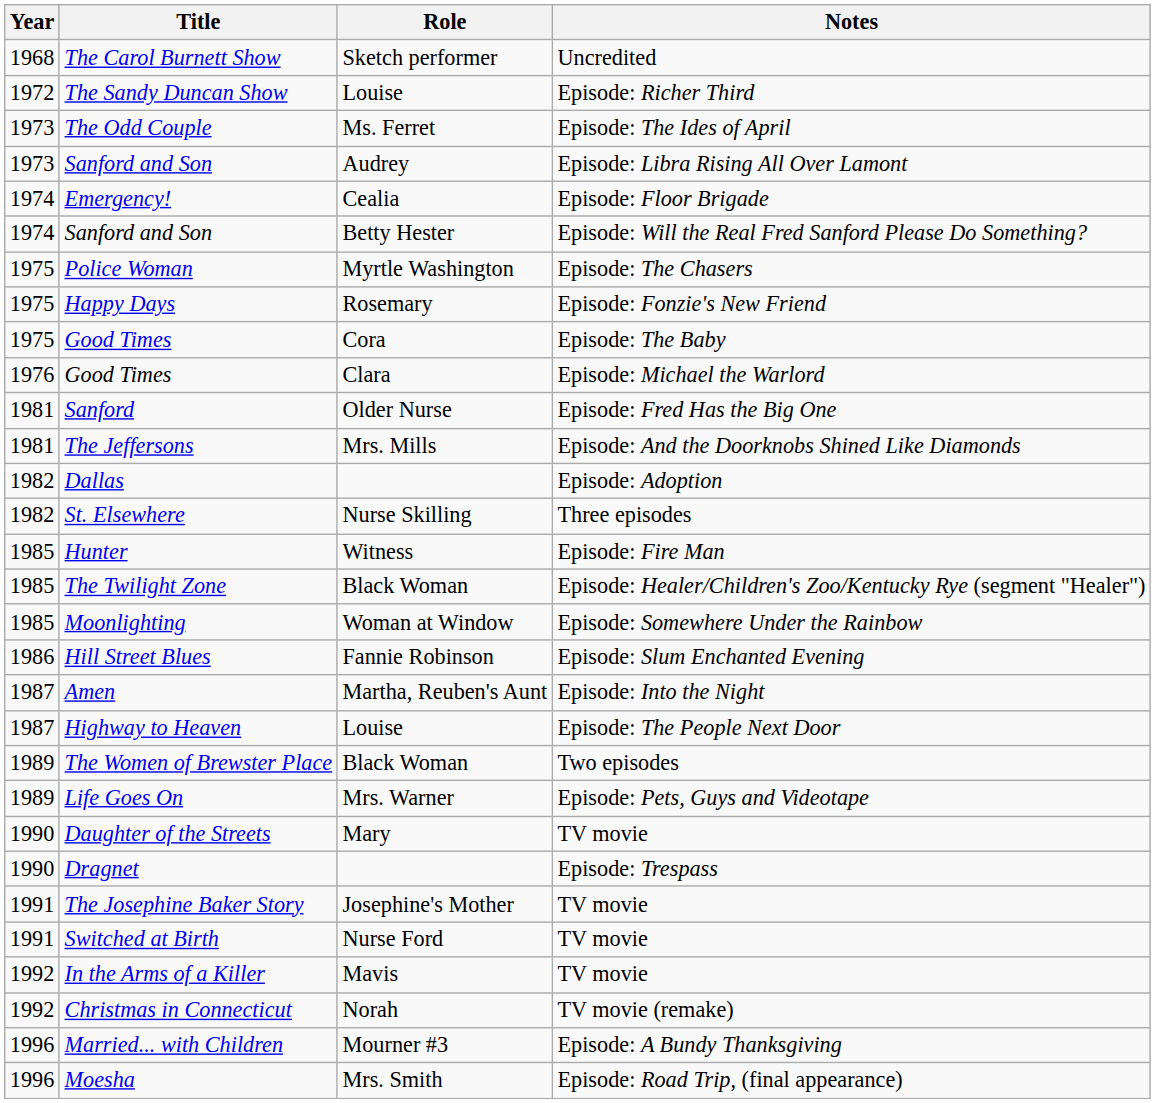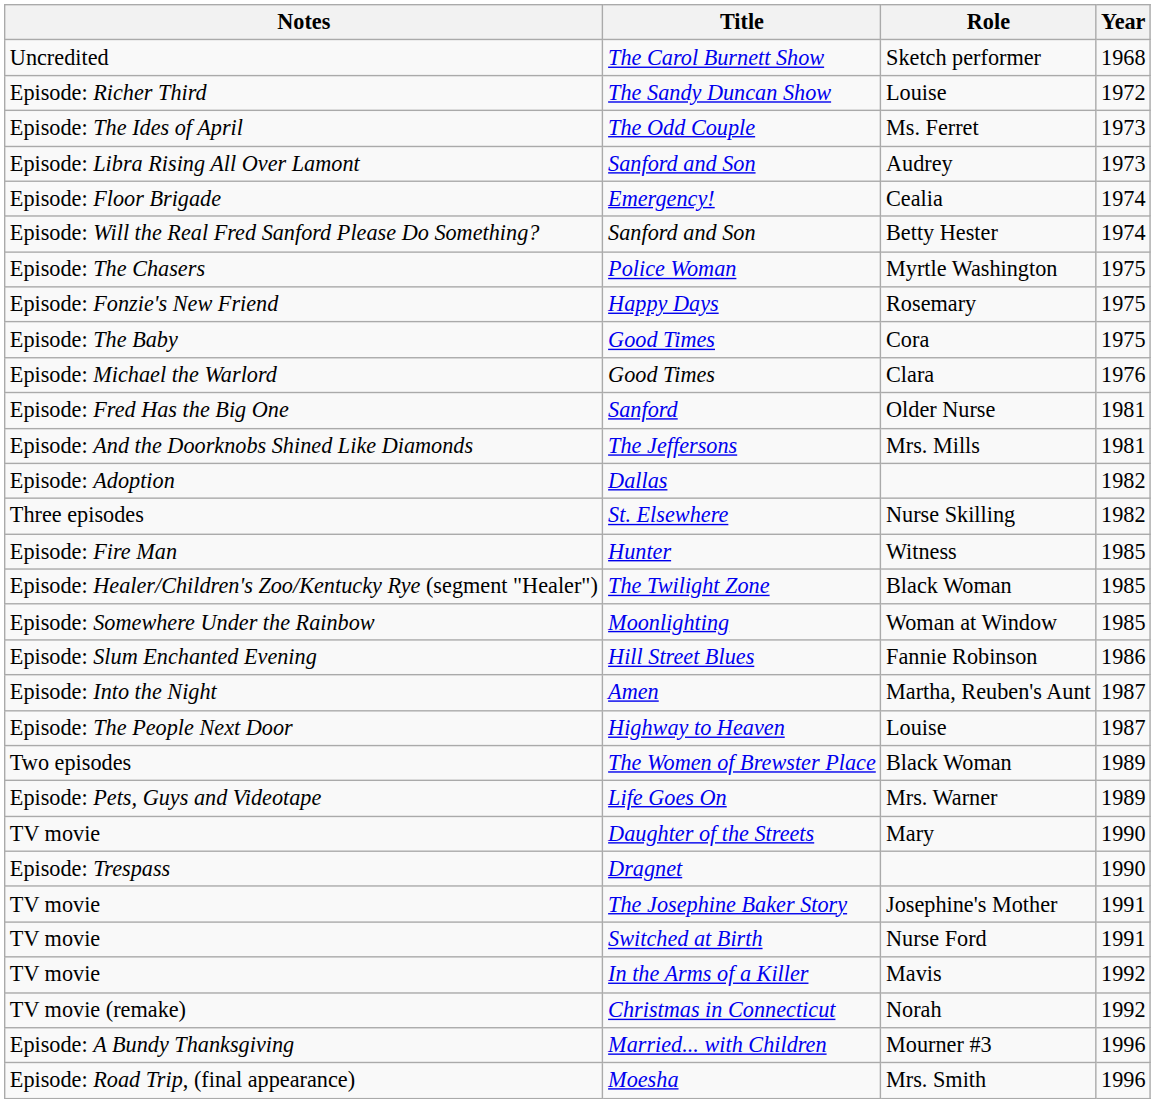 <table class="wikitable sortable">
 <tr>
-<th>Year</th>
+<th class="unsortable">Notes</th>
 <th>Title</th>
 <th>Role</th>
-<th class="unsortable">Notes</th>
+<th>Year</th>
 </tr>
 <tr>
-<td>1968</td>
+<td>Uncredited</td>
 <td><em><a href='#'>The Carol Burnett Show</a></em></td>
 <td>Sketch performer</td>
-<td>Uncredited</td>
+<td>1968</td>
 </tr>
 <tr>
-<td>1972</td>
+<td>Episode: <em>Richer Third</em></td>
 <td><em><a href='#'>The Sandy Duncan Show</a></em></td>
 <td>Louise</td>
-<td>Episode: <em>Richer Third</em></td>
+<td>1972</td>
 </tr>
 <tr>
-<td>1973</td>
+<td>Episode: <em>The Ides of April</em></td>
 <td><em><a href='#'>The Odd Couple</a></em></td>
 <td>Ms. Ferret</td>
-<td>Episode: <em>The Ides of April</em></td>
+<td>1973</td>
 </tr>
 <tr>
-<td>1973</td>
+<td>Episode: <em>Libra Rising All Over Lamont</em></td>
 <td><em><a href='#'>Sanford and Son</a></em></td>
 <td>Audrey</td>
-<td>Episode: <em>Libra Rising All Over Lamont</em></td>
+<td>1973</td>
 </tr>
 <tr>
-<td>1974</td>
+<td>Episode: <em>Floor Brigade</em></td>
 <td><em><a href='#'>Emergency!</a></em></td>
 <td>Cealia</td>
-<td>Episode: <em>Floor Brigade</em></td>
+<td>1974</td>
 </tr>
 <tr>
-<td>1974</td>
+<td>Episode: <em>Will the Real Fred Sanford Please Do Something?</em></td>
 <td><em>Sanford and Son</em></td>
 <td>Betty Hester</td>
-<td>Episode: <em>Will the Real Fred Sanford Please Do Something?</em></td>
+<td>1974</td>
 </tr>
 <tr>
-<td>1975</td>
+<td>Episode: <em>The Chasers</em></td>
 <td><em><a href='#'>Police Woman</a></em></td>
 <td>Myrtle Washington</td>
-<td>Episode: <em>The Chasers</em></td>
+<td>1975</td>
 </tr>
 <tr>
-<td>1975</td>
+<td>Episode: <em>Fonzie's New Friend</em></td>
 <td><em><a href='#'>Happy Days</a></em></td>
 <td>Rosemary</td>
-<td>Episode: <em>Fonzie's New Friend</em></td>
+<td>1975</td>
 </tr>
 <tr>
-<td>1975</td>
+<td>Episode: <em>The Baby</em></td>
 <td><em><a href='#'>Good Times</a></em></td>
 <td>Cora</td>
-<td>Episode: <em>The Baby</em></td>
+<td>1975</td>
 </tr>
 <tr>
-<td>1976</td>
+<td>Episode: <em>Michael the Warlord</em></td>
 <td><em>Good Times</em></td>
 <td>Clara</td>
-<td>Episode: <em>Michael the Warlord</em></td>
+<td>1976</td>
 </tr>
 <tr>
-<td>1981</td>
+<td>Episode: <em>Fred Has the Big One</em></td>
 <td><em><a href='#'>Sanford</a></em></td>
 <td>Older Nurse</td>
-<td>Episode: <em>Fred Has the Big One</em></td>
+<td>1981</td>
 </tr>
 <tr>
-<td>1981</td>
+<td>Episode: <em>And the Doorknobs Shined Like Diamonds</em></td>
 <td><em><a href='#'>The Jeffersons</a></em></td>
 <td>Mrs. Mills</td>
-<td>Episode: <em>And the Doorknobs Shined Like Diamonds</em></td>
+<td>1981</td>
 </tr>
 <tr>
-<td>1982</td>
+<td>Episode: <em>Adoption</em></td>
 <td><em><a href='#'>Dallas</a></em></td>
 <td></td>
-<td>Episode: <em>Adoption</em></td>
+<td>1982</td>
 </tr>
 <tr>
-<td>1982</td>
+<td>Three episodes</td>
 <td><em><a href='#'>St. Elsewhere</a></em></td>
 <td>Nurse Skilling</td>
-<td>Three episodes</td>
+<td>1982</td>
 </tr>
 <tr>
-<td>1985</td>
+<td>Episode: <em>Fire Man</em></td>
 <td><em><a href='#'>Hunter</a></em></td>
 <td>Witness</td>
-<td>Episode: <em>Fire Man</em></td>
+<td>1985</td>
 </tr>
 <tr>
-<td>1985</td>
+<td>Episode: <em>Healer/Children's Zoo/Kentucky Rye</em> (segment "Healer")</td>
 <td><em><a href='#'>The Twilight Zone</a></em></td>
 <td>Black Woman</td>
-<td>Episode: <em>Healer/Children's Zoo/Kentucky Rye</em> (segment "Healer")</td>
+<td>1985</td>
 </tr>
 <tr>
-<td>1985</td>
+<td>Episode: <em>Somewhere Under the Rainbow</em></td>
 <td><em><a href='#'>Moonlighting</a></em></td>
 <td>Woman at Window</td>
-<td>Episode: <em>Somewhere Under the Rainbow</em></td>
+<td>1985</td>
 </tr>
 <tr>
-<td>1986</td>
+<td>Episode: <em>Slum Enchanted Evening</em></td>
 <td><em><a href='#'>Hill Street Blues</a></em></td>
 <td>Fannie Robinson</td>
-<td>Episode: <em>Slum Enchanted Evening</em></td>
+<td>1986</td>
 </tr>
 <tr>
-<td>1987</td>
+<td>Episode: <em>Into the Night</em></td>
 <td><em><a href='#'>Amen</a></em></td>
 <td>Martha, Reuben's Aunt</td>
-<td>Episode: <em>Into the Night</em></td>
+<td>1987</td>
 </tr>
 <tr>
-<td>1987</td>
+<td>Episode: <em>The People Next Door</em></td>
 <td><em><a href='#'>Highway to Heaven</a></em></td>
 <td>Louise</td>
-<td>Episode: <em>The People Next Door</em></td>
+<td>1987</td>
 </tr>
 <tr>
-<td>1989</td>
+<td>Two episodes</td>
 <td><em><a href='#'>The Women of Brewster Place</a></em></td>
 <td>Black Woman</td>
-<td>Two episodes</td>
+<td>1989</td>
 </tr>
 <tr>
-<td>1989</td>
+<td>Episode: <em>Pets, Guys and Videotape</em></td>
 <td><em><a href='#'>Life Goes On</a></em></td>
 <td>Mrs. Warner</td>
-<td>Episode: <em>Pets, Guys and Videotape</em></td>
+<td>1989</td>
 </tr>
 <tr>
-<td>1990</td>
+<td>TV movie</td>
 <td><em><a href='#'>Daughter of the Streets</a></em></td>
 <td>Mary</td>
-<td>TV movie</td>
+<td>1990</td>
 </tr>
 <tr>
-<td>1990</td>
+<td>Episode: <em>Trespass</em></td>
 <td><em><a href='#'>Dragnet</a></em></td>
 <td></td>
-<td>Episode: <em>Trespass</em></td>
+<td>1990</td>
 </tr>
 <tr>
-<td>1991</td>
+<td>TV movie</td>
 <td><em><a href='#'>The Josephine Baker Story</a></em></td>
 <td>Josephine's Mother</td>
-<td>TV movie</td>
+<td>1991</td>
 </tr>
 <tr>
-<td>1991</td>
+<td>TV movie</td>
 <td><em><a href='#'>Switched at Birth</a></em></td>
 <td>Nurse Ford</td>
-<td>TV movie</td>
+<td>1991</td>
 </tr>
 <tr>
-<td>1992</td>
+<td>TV movie</td>
 <td><em><a href='#'>In the Arms of a Killer</a></em></td>
 <td>Mavis</td>
-<td>TV movie</td>
+<td>1992</td>
 </tr>
 <tr>
-<td>1992</td>
+<td>TV movie (remake)</td>
 <td><em><a href='#'>Christmas in Connecticut</a></em></td>
 <td>Norah</td>
-<td>TV movie (remake)</td>
+<td>1992</td>
 </tr>
 <tr>
-<td>1996</td>
+<td>Episode: <em>A Bundy Thanksgiving</em></td>
 <td><em><a href='#'>Married... with Children</a></em></td>
 <td>Mourner #3</td>
-<td>Episode: <em>A Bundy Thanksgiving</em></td>
+<td>1996</td>
 </tr>
 <tr>
-<td>1996</td>
+<td>Episode: <em>Road Trip</em>, (final appearance)</td>
 <td><em><a href='#'>Moesha</a></em></td>
 <td>Mrs. Smith</td>
-<td>Episode: <em>Road Trip</em>, (final appearance)</td>
+<td>1996</td>
 </tr>
 </table>
